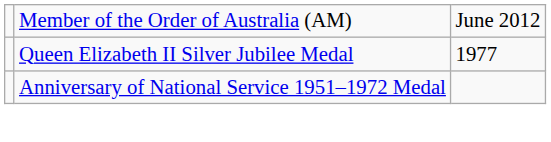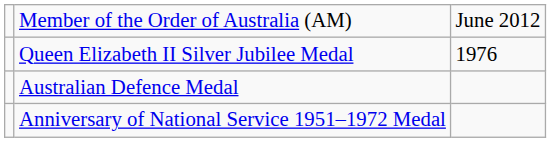 <table class="wikitable">
 <tr>
 <td></td>
 <td><a href='#'>Member of the Order of Australia</a> (AM)</td>
 <td>June 2012</td>
 </tr>
 <tr>
 <td></td>
 <td><a href='#'>Queen Elizabeth II Silver Jubilee Medal</a></td>
-<td>1977</td>
+<td>1976</td>
+</tr>
+<tr>
+<td></td>
+<td><a href='#'>Australian Defence Medal</a></td>
+<td></td>
 </tr>
 <tr>
 <td></td>
 <td><a href='#'>Anniversary of National Service 1951–1972 Medal</a></td>
 <td></td>
 </tr>
 </table>
